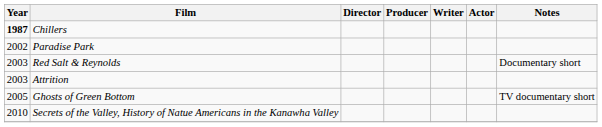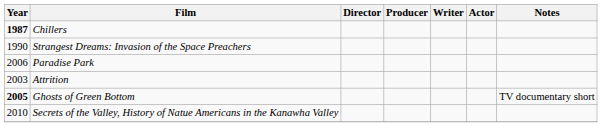 <table class="wikitable">
 <tr>
 <th>Year</th>
 <th>Film</th>
 <th>Director</th>
 <th>Producer</th>
 <th>Writer</th>
 <th>Actor</th>
 <th>Notes</th>
 </tr>
 <tr>
 <td><strong>1987</strong></td>
 <td><em>Chillers</em></td>
 <td></td>
 <td></td>
 <td></td>
 <td></td>
 <td></td>
 </tr>
 <tr>
-<td>2002</td>
-<td><em>Paradise Park</em></td>
+<td>1990</td>
+<td><em>Strangest Dreams: Invasion of the Space Preachers</em></td>
 <td></td>
 <td></td>
 <td></td>
 <td></td>
 <td></td>
 </tr>
 <tr>
-<td>2003</td>
-<td><em>Red Salt & Reynolds</em></td>
+<td>2006</td>
+<td><em>Paradise Park</em></td>
 <td></td>
 <td></td>
 <td></td>
 <td></td>
-<td>Documentary short</td>
+<td></td>
 </tr>
 <tr>
 <td>2003</td>
 <td><em>Attrition</em></td>
 <td></td>
 <td></td>
 <td></td>
 <td></td>
 <td></td>
 </tr>
 <tr>
-<td>2005</td>
+<td><strong>2005</strong></td>
 <td><em>Ghosts of Green Bottom</em></td>
 <td></td>
 <td></td>
 <td></td>
 <td></td>
 <td>TV documentary short</td>
 </tr>
 <tr>
 <td>2010</td>
 <td><em>Secrets of the Valley, History of Natue Americans in the Kanawha Valley</em></td>
 <td></td>
 <td></td>
 <td></td>
 <td></td>
 <td></td>
 </tr>
 <tr>
 </tr>
 </table>
